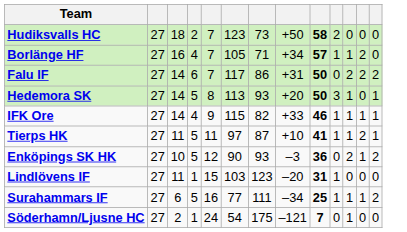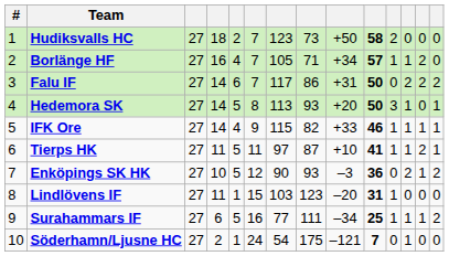 <table class="wikitable sortable">
 <tr>
+<th>#</th>
 <th>Team</th>
 <th></th>
 <th></th>
 <th></th>
 <th></th>
 <th></th>
 <th></th>
 <th></th>
 <th></th>
 <th></th>
 <th></th>
 <th></th>
 <th></th>
 </tr>
 <tr style="background: #D0F0C0;">
+<td>1</td>
 <td><strong><a href='#'>Hudiksvalls HC</a></strong></td>
 <td style="text-align: center;">27</td>
 <td style="text-align: center;">18</td>
 <td style="text-align: center;">2</td>
 <td style="text-align: center;">7</td>
 <td style="text-align: center;">123</td>
 <td style="text-align: center;">73</td>
 <td style="text-align: center;">+50</td>
 <td style="text-align: center;"><strong>58</strong></td>
 <td style="text-align: center;">2</td>
 <td style="text-align: center;">0</td>
 <td style="text-align: center;">0</td>
 <td style="text-align: center;">0</td>
 </tr>
 <tr style="background: #D0F0C0;">
+<td>2</td>
 <td><strong><a href='#'>Borlänge HF</a></strong></td>
 <td style="text-align: center;">27</td>
 <td style="text-align: center;">16</td>
 <td style="text-align: center;">4</td>
 <td style="text-align: center;">7</td>
 <td style="text-align: center;">105</td>
 <td style="text-align: center;">71</td>
 <td style="text-align: center;">+34</td>
 <td style="text-align: center;"><strong>57</strong></td>
 <td style="text-align: center;">1</td>
 <td style="text-align: center;">1</td>
 <td style="text-align: center;">2</td>
 <td style="text-align: center;">0</td>
 </tr>
 <tr style="background: #D0F0C0;">
+<td>3</td>
 <td><strong><a href='#'>Falu IF</a></strong></td>
 <td style="text-align: center;">27</td>
 <td style="text-align: center;">14</td>
 <td style="text-align: center;">6</td>
 <td style="text-align: center;">7</td>
 <td style="text-align: center;">117</td>
 <td style="text-align: center;">86</td>
 <td style="text-align: center;">+31</td>
 <td style="text-align: center;"><strong>50</strong></td>
 <td style="text-align: center;">0</td>
 <td style="text-align: center;">2</td>
 <td style="text-align: center;">2</td>
 <td style="text-align: center;">2</td>
 </tr>
 <tr style="background: #D0F0C0;">
+<td>4</td>
 <td><strong><a href='#'>Hedemora SK</a></strong></td>
 <td style="text-align: center;">27</td>
 <td style="text-align: center;">14</td>
 <td style="text-align: center;">5</td>
 <td style="text-align: center;">8</td>
 <td style="text-align: center;">113</td>
 <td style="text-align: center;">93</td>
 <td style="text-align: center;">+20</td>
 <td style="text-align: center;"><strong>50</strong></td>
 <td style="text-align: center;">3</td>
 <td style="text-align: center;">1</td>
 <td style="text-align: center;">0</td>
 <td style="text-align: center;">1</td>
 </tr>
 <tr>
+<td>5</td>
 <td><strong><a href='#'>IFK Ore</a></strong></td>
 <td style="text-align: center;">27</td>
 <td style="text-align: center;">14</td>
 <td style="text-align: center;">4</td>
 <td style="text-align: center;">9</td>
 <td style="text-align: center;">115</td>
 <td style="text-align: center;">82</td>
 <td style="text-align: center;">+33</td>
 <td style="text-align: center;"><strong>46</strong></td>
 <td style="text-align: center;">1</td>
 <td style="text-align: center;">1</td>
 <td style="text-align: center;">1</td>
 <td style="text-align: center;">1</td>
 </tr>
 <tr>
+<td>6</td>
 <td><strong><a href='#'>Tierps HK</a></strong></td>
 <td style="text-align: center;">27</td>
 <td style="text-align: center;">11</td>
 <td style="text-align: center;">5</td>
 <td style="text-align: center;">11</td>
 <td style="text-align: center;">97</td>
 <td style="text-align: center;">87</td>
 <td style="text-align: center;">+10</td>
 <td style="text-align: center;"><strong>41</strong></td>
 <td style="text-align: center;">1</td>
 <td style="text-align: center;">1</td>
 <td style="text-align: center;">2</td>
 <td style="text-align: center;">1</td>
 </tr>
 <tr>
+<td>7</td>
 <td><strong><a href='#'>Enköpings SK HK</a></strong></td>
 <td style="text-align: center;">27</td>
 <td style="text-align: center;">10</td>
 <td style="text-align: center;">5</td>
 <td style="text-align: center;">12</td>
 <td style="text-align: center;">90</td>
 <td style="text-align: center;">93</td>
 <td style="text-align: center;">–3</td>
 <td style="text-align: center;"><strong>36</strong></td>
 <td style="text-align: center;">0</td>
 <td style="text-align: center;">2</td>
 <td style="text-align: center;">1</td>
 <td style="text-align: center;">2</td>
 </tr>
 <tr>
+<td>8</td>
 <td><strong><a href='#'>Lindlövens IF</a></strong></td>
 <td style="text-align: center;">27</td>
 <td style="text-align: center;">11</td>
 <td style="text-align: center;">1</td>
 <td style="text-align: center;">15</td>
 <td style="text-align: center;">103</td>
 <td style="text-align: center;">123</td>
 <td style="text-align: center;">–20</td>
 <td style="text-align: center;"><strong>31</strong></td>
 <td style="text-align: center;">1</td>
 <td style="text-align: center;">0</td>
 <td style="text-align: center;">0</td>
 <td style="text-align: center;">0</td>
 </tr>
 <tr>
+<td>9</td>
 <td><strong><a href='#'>Surahammars IF</a></strong></td>
 <td style="text-align: center;">27</td>
 <td style="text-align: center;">6</td>
 <td style="text-align: center;">5</td>
 <td style="text-align: center;">16</td>
 <td style="text-align: center;">77</td>
 <td style="text-align: center;">111</td>
 <td style="text-align: center;">–34</td>
 <td style="text-align: center;"><strong>25</strong></td>
 <td style="text-align: center;">1</td>
 <td style="text-align: center;">1</td>
 <td style="text-align: center;">1</td>
 <td style="text-align: center;">2</td>
 </tr>
 <tr>
+<td>10</td>
 <td><strong><a href='#'>Söderhamn/Ljusne HC</a></strong></td>
 <td style="text-align: center;">27</td>
 <td style="text-align: center;">2</td>
 <td style="text-align: center;">1</td>
 <td style="text-align: center;">24</td>
 <td style="text-align: center;">54</td>
 <td style="text-align: center;">175</td>
 <td style="text-align: center;">–121</td>
 <td style="text-align: center;"><strong>7</strong></td>
 <td style="text-align: center;">0</td>
 <td style="text-align: center;">1</td>
 <td style="text-align: center;">0</td>
 <td style="text-align: center;">0</td>
 </tr>
 </table>
